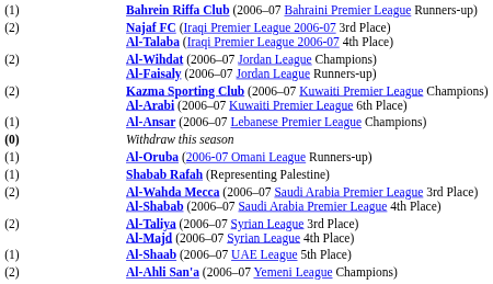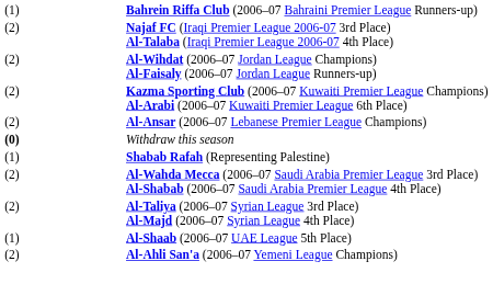 <table>
 <tr>
 <td valign="top" width="150px"> (1)</td>
 <td><strong><a href='#'>Bahrein Riffa Club</a></strong> (2006–07 <a href='#'>Bahraini Premier League</a> Runners-up)</td>
 </tr>
 <tr>
 <td valign="top" width="150px"> (2)</td>
 <td><strong><a href='#'>Najaf FC</a></strong> (<a href='#'>Iraqi Premier League 2006-07</a> 3rd Place) <br> <strong><a href='#'>Al-Talaba</a></strong> (<a href='#'>Iraqi Premier League 2006-07</a> 4th Place)</td>
 </tr>
 <tr>
 <td valign="top" width="150px"> (2)</td>
 <td><strong><a href='#'>Al-Wihdat</a></strong> (2006–07 <a href='#'>Jordan League</a> Champions) <br> <strong><a href='#'>Al-Faisaly</a></strong> (2006–07 <a href='#'>Jordan League</a> Runners-up)</td>
 </tr>
 <tr>
 <td valign="top" width="150px"> (2)</td>
 <td><strong><a href='#'>Kazma Sporting Club</a></strong> (2006–07 <a href='#'>Kuwaiti Premier League</a> Champions) <br> <strong><a href='#'>Al-Arabi</a></strong> (2006–07 <a href='#'>Kuwaiti Premier League</a> 6th Place)</td>
 </tr>
 <tr>
-<td valign="top" width="150px"> (1)</td>
+<td valign="top" width="150px"> (2)</td>
 <td><strong><a href='#'>Al-Ansar</a></strong> (2006–07 <a href='#'>Lebanese Premier League</a> Champions)</td>
 </tr>
 <tr>
 <td valign="top" width="150px"><strong> (0)</strong></td>
 <td><em>Withdraw this season</em></td>
-</tr>
-<tr>
-<td valign="top" width="150px"> (1)</td>
-<td><strong><a href='#'>Al-Oruba</a></strong> (<a href='#'>2006-07 Omani League</a> Runners-up)</td>
 </tr>
 <tr>
 <td valign="top" width="150px"> (1)</td>
 <td><strong><a href='#'>Shabab Rafah</a></strong> (Representing Palestine)</td>
 </tr>
 <tr>
 <td valign="top" width="150px"> (2)</td>
 <td><strong><a href='#'>Al-Wahda Mecca</a></strong> (2006–07 <a href='#'>Saudi Arabia Premier League</a> 3rd Place) <br> <strong><a href='#'>Al-Shabab</a></strong> (2006–07 <a href='#'>Saudi Arabia Premier League</a> 4th Place)</td>
 </tr>
 <tr>
 <td valign="top" width="150px"> (2)</td>
 <td><strong><a href='#'>Al-Taliya</a></strong> (2006–07 <a href='#'>Syrian League</a> 3rd Place) <br> <strong><a href='#'>Al-Majd</a></strong> (2006–07 <a href='#'>Syrian League</a> 4th Place)</td>
 </tr>
 <tr>
 <td valign="top" width="150px"> (1)</td>
 <td><strong><a href='#'>Al-Shaab</a></strong> (2006–07 <a href='#'>UAE League</a> 5th Place)</td>
 </tr>
 <tr>
 <td valign="top" width="150px"> (2)</td>
 <td><strong><a href='#'>Al-Ahli San'a</a></strong> (2006–07 <a href='#'>Yemeni League</a> Champions)</td>
 </tr>
 <tr>
 </tr>
 </table>
